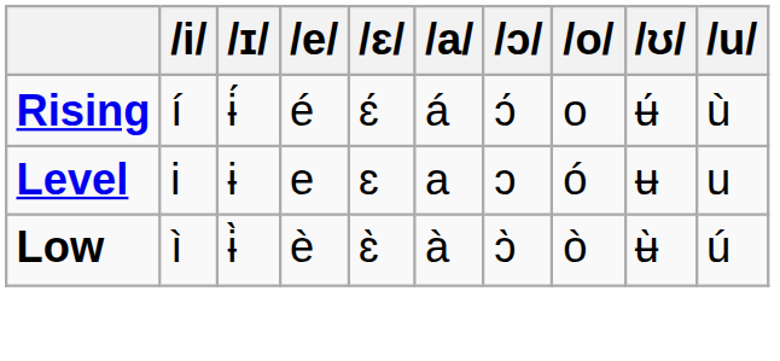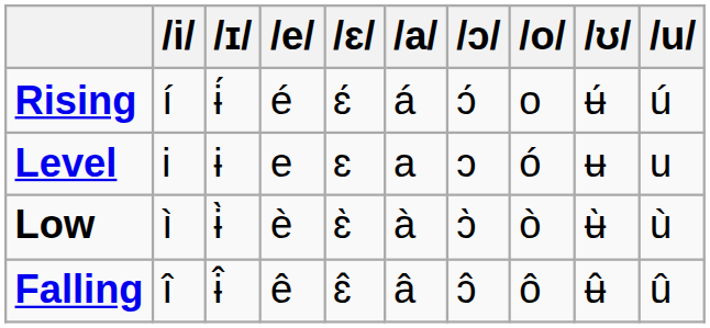 <table class="wikitable">
 <tr>
 <th></th>
 <th>/i/</th>
 <th>/ɪ/</th>
 <th>/e/</th>
 <th>/ɛ/</th>
 <th>/a/</th>
 <th>/ɔ/</th>
 <th>/o/</th>
 <th>/ʊ/</th>
 <th>/u/</th>
 </tr>
 <tr>
 <td><a href='#'><strong>Rising</strong></a></td>
 <td>í</td>
 <td>ɨ́</td>
 <td>é</td>
 <td>ɛ́</td>
 <td>á</td>
 <td>ɔ́</td>
 <td>o</td>
 <td>ʉ́</td>
-<td>ù</td>
+<td>ú</td>
 </tr>
 <tr>
 <td><strong><a href='#'>Level</a></strong></td>
 <td>i</td>
 <td>ɨ</td>
 <td>e</td>
 <td>ɛ</td>
 <td>a</td>
 <td>ɔ</td>
 <td>ó</td>
 <td>ʉ</td>
 <td>u</td>
 </tr>
 <tr>
 <td><strong>Low</strong></td>
 <td>ì</td>
 <td>ɨ̀</td>
 <td>è</td>
 <td>ɛ̀</td>
 <td>à</td>
 <td>ɔ̀</td>
 <td>ò</td>
 <td>ʉ̀</td>
-<td>ú</td>
+<td>ù</td>
+</tr>
+<tr>
+<td><strong><a href='#'>Falling</a></strong></td>
+<td>î</td>
+<td>ɨ̂</td>
+<td>ê</td>
+<td>ɛ̂</td>
+<td>â</td>
+<td>ɔ̂</td>
+<td>ô</td>
+<td>ʉ̂</td>
+<td>û</td>
 </tr>
 </table>
